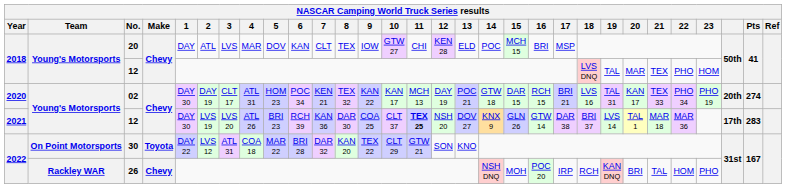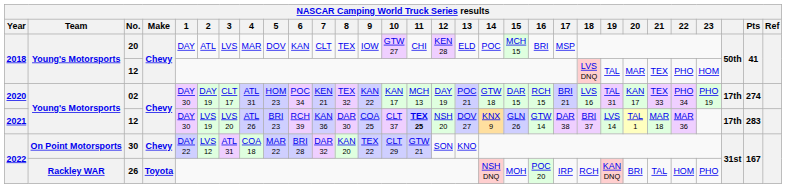 <table class="wikitable" style="text-align:center; font-size:75%">
 <tr>
 <th colspan=45><a href='#'>NASCAR Camping World Truck Series</a> results</th>
 </tr>
 <tr>
 <th>Year</th>
 <th>Team</th>
 <th>No.</th>
 <th>Make</th>
 <th>1</th>
 <th>2</th>
 <th>3</th>
 <th>4</th>
 <th>5</th>
 <th>6</th>
 <th>7</th>
 <th>8</th>
 <th>9</th>
 <th>10</th>
 <th>11</th>
 <th>12</th>
 <th>13</th>
 <th>14</th>
 <th>15</th>
 <th>16</th>
 <th>17</th>
 <th>18</th>
 <th>19</th>
 <th>20</th>
 <th>21</th>
 <th>22</th>
 <th>23</th>
 <th></th>
 <th>Pts</th>
 <th>Ref</th>
 </tr>
 <tr>
 <th rowspan=2><a href='#'>2018</a></th>
 <th rowspan=2><a href='#'>Young's Motorsports</a></th>
 <th>20</th>
 <th rowspan=2><a href='#'>Chevy</a></th>
 <td><a href='#'>DAY</a></td>
 <td><a href='#'>ATL</a></td>
 <td><a href='#'>LVS</a></td>
 <td><a href='#'>MAR</a></td>
 <td><a href='#'>DOV</a></td>
 <td><a href='#'>KAN</a></td>
 <td><a href='#'>CLT</a></td>
 <td><a href='#'>TEX</a></td>
 <td><a href='#'>IOW</a></td>
 <td style="background:#EFCFFF"><a href='#'>GTW</a><br><small>27</small></td>
 <td><a href='#'>CHI</a></td>
 <td style="background:#EFCFFF"><a href='#'>KEN</a><br><small>28</small></td>
 <td><a href='#'>ELD</a></td>
 <td><a href='#'>POC</a></td>
 <td style="background:#DFFFDF;"><a href='#'>MCH</a><br><small>15</small></td>
 <td><a href='#'>BRI</a></td>
 <td><a href='#'>MSP</a></td>
 <td colspan=6></td>
 <th rowspan=2>50th</th>
 <th rowspan=2>41</th>
 <th rowspan=2></th>
 </tr>
 <tr>
 <th>12</th>
 <td colspan=17></td>
 <td style="background:#FFCFCF;"><a href='#'>LVS</a><br><small>DNQ</small></td>
 <td><a href='#'>TAL</a></td>
 <td><a href='#'>MAR</a></td>
 <td><a href='#'>TEX</a></td>
 <td><a href='#'>PHO</a></td>
 <td><a href='#'>HOM</a></td>
 </tr>
 <tr>
 <th><a href='#'>2020</a></th>
 <th rowspan=2><a href='#'>Young's Motorsports</a></th>
 <th>02</th>
 <th rowspan=2><a href='#'>Chevy</a></th>
 <td style="background:#EFCFFF;"><a href='#'>DAY</a><br><small>30</small></td>
 <td style="background:#DFFFDF;"><a href='#'>DAY</a><br><small>19</small></td>
 <td style="background:#DFFFDF;"><a href='#'>CLT</a><br><small>17</small></td>
 <td style="background:#CFCFFF;"><a href='#'>ATL</a><br><small>31</small></td>
 <td style="background:#CFCFFF;"><a href='#'>HOM</a><br><small>23</small></td>
 <td style="background:#EFCFFF;"><a href='#'>POC</a><br><small>34</small></td>
 <td style="background:#CFCFFF;"><a href='#'>KEN</a><br><small>21</small></td>
 <td style="background:#EFCFFF;"><a href='#'>TEX</a><br><small>32</small></td>
 <td style="background:#CFCFFF;"><a href='#'>KAN</a><br><small>22</small></td>
 <td style="background:#DFFFDF;"><a href='#'>KAN</a><br><small>17</small></td>
 <td style="background:#DFFFDF;"><a href='#'>MCH</a><br><small>13</small></td>
 <td style="background:#DFFFDF;"><a href='#'>DAY</a><br><small>19</small></td>
 <td style="background:#CFCFFF;"><a href='#'>POC</a><br><small>21</small></td>
 <td style="background:#DFFFDF;"><a href='#'>GTW</a><br><small>18</small></td>
 <td style="background:#DFFFDF;"><a href='#'>DAR</a><br><small>15</small></td>
 <td style="background:#DFFFDF;"><a href='#'>RCH</a><br><small>15</small></td>
 <td style="background:#CFCFFF;"><a href='#'>BRI</a><br><small>21</small></td>
 <td style="background:#DFFFDF;"><a href='#'>LVS</a><br><small>16</small></td>
 <td style="background:#EFCFFF;"><a href='#'>TAL</a><br><small>31</small></td>
 <td style="background:#DFFFDF;"><a href='#'>KAN</a><br><small>17</small></td>
 <td style="background:#EFCFFF;"><a href='#'>TEX</a><br><small>33</small></td>
 <td style="background:#EFCFFF;"><a href='#'>PHO</a><br><small>34</small></td>
 <td style="background:#DFFFDF;"><a href='#'>PHO</a><br><small>19</small></td>
-<th>20th</th>
+<th>17th</th>
 <th>274</th>
 <th></th>
 </tr>
 <tr>
 <th><a href='#'>2021</a></th>
 <th>12</th>
 <td style="background:#EFCFFF;"><a href='#'>DAY</a><br><small>30</small></td>
 <td style="background:#DFFFDF;"><a href='#'>LVS</a><br><small>19</small></td>
 <td style="background:#DFFFDF;"><a href='#'>LVS</a><br><small>20</small></td>
 <td style="background:#CFCFFF;"><a href='#'>ATL</a><br><small>26</small></td>
 <td style="background:#CFCFFF;"><a href='#'>BRI</a><br><small>23</small></td>
 <td style="background:#EFCFFF;"><a href='#'>RCH</a><br><small>39</small></td>
 <td style="background:#CFCFFF;"><a href='#'>KAN</a><br><small>36</small></td>
 <td style="background:#EFCFFF;"><a href='#'>DAR</a><br><small>30</small></td>
 <td style="background:#CFCFFF;"><a href='#'>COA</a><br><small>25</small></td>
 <td style="background:#EFCFFF;"><a href='#'>CLT</a><br><small>37</small></td>
 <td style="background:#CFCFFF;"><strong><a href='#'>TEX</a><br><small>25</small></strong></td>
 <td style="background:#DFFFDF;"><a href='#'>NSH</a><br><small>20</small></td>
 <td style="background:#CFCFFF;"><a href='#'>DOV</a><br><small>27</small></td>
 <td style="background:#FFDF9F;"><a href='#'>KNX</a><br><small>9</small></td>
 <td style="background:#CFCFFF;"><a href='#'>GLN</a><br><small>26</small></td>
 <td style="background:#DFFFDF;"><a href='#'>GTW</a><br><small>14</small></td>
 <td style="background:#EFCFFF;"><a href='#'>DAR</a><br><small>38</small></td>
 <td style="background:#EFCFFF;"><a href='#'>BRI</a><br><small>37</small></td>
 <td style="background:#DFFFDF;"><a href='#'>LVS</a><br><small>14</small></td>
 <td style="background:#FFFFBF;"><a href='#'>TAL</a><br><small>1</small></td>
 <td style="background:#DFFFDF;"><a href='#'>MAR</a><br><small>18</small></td>
 <td style="background:#EFCFFF;"><a href='#'>MAR</a><br><small>36</small></td>
 <td></td>
 <th>17th</th>
 <th>283</th>
 <th></th>
 </tr>
 <tr>
 <th rowspan="2"><a href='#'>2022</a></th>
 <th><a href='#'>On Point Motorsports</a></th>
 <th>30</th>
-<th><a href='#'>Toyota</a></th>
+<th><a href='#'>Chevy</a></th>
 <td style="background:#CFCFFF;"><a href='#'>DAY</a><br><small>22</small></td>
 <td style="background:#DFFFDF;"><a href='#'>LVS</a><br><small>12</small></td>
 <td style="background:#EFCFFF;"><a href='#'>ATL</a><br><small>31</small></td>
 <td style="background:#DFFFDF;"><a href='#'>COA</a><br><small>18</small></td>
 <td style="background:#CFCFFF;"><a href='#'>MAR</a><br><small>22</small></td>
 <td style="background:#CFCFFF;"><a href='#'>BRI</a><br><small>28</small></td>
 <td style="background:#EFCFFF;"><a href='#'>DAR</a><br><small>32</small></td>
 <td style="background:#DFFFDF;"><a href='#'>KAN</a><br><small>20</small></td>
 <td style="background:#CFCFFF;"><a href='#'>TEX</a><br><small>22</small></td>
 <td style="background:#CFCFFF;"><a href='#'>CLT</a><br><small>29</small></td>
 <td style="background:#CFCFFF;"><a href='#'>GTW</a><br><small>21</small></td>
 <td style="background:#;"><a href='#'>SON</a><br><small></small></td>
 <td><a href='#'>KNO</a></td>
 <td colspan=10></td>
 <th rowspan="2">31st</th>
 <th rowspan="2">167</th>
 <th rowspan="2"></th>
 </tr>
 <tr>
 <th><a href='#'>Rackley WAR</a></th>
 <th>26</th>
-<th><a href='#'>Chevy</a></th>
+<th><a href='#'>Toyota</a></th>
 <td colspan="13"></td>
 <td style="background:#FFCFCF;"><a href='#'>NSH</a><br><small>DNQ</small></td>
 <td><a href='#'>MOH</a></td>
 <td style="background:#DFFFDF;"><a href='#'>POC</a><br><small>20</small></td>
 <td><a href='#'>IRP</a></td>
 <td><a href='#'>RCH</a></td>
 <td style="background:#FFCFCF;"><a href='#'>KAN</a><br><small>DNQ</small></td>
 <td><a href='#'>BRI</a></td>
 <td><a href='#'>TAL</a></td>
 <td><a href='#'>HOM</a></td>
 <td><a href='#'>PHO</a></td>
 </tr>
 </table>
